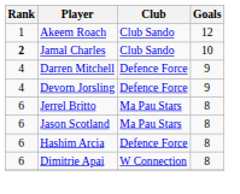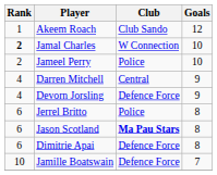 <table class="wikitable">
 <tr>
 <th>Rank</th>
 <th>Player</th>
 <th>Club</th>
 <th>Goals</th>
 </tr>
 <tr>
 <td align=center>1</td>
 <td> <a href='#'>Akeem Roach</a></td>
 <td><a href='#'>Club Sando</a></td>
 <td align=center>12</td>
 </tr>
 <tr>
 <td align=center><strong>2</strong></td>
 <td> <a href='#'>Jamal Charles</a></td>
-<td><a href='#'>Club Sando</a></td>
+<td><a href='#'>W Connection</a></td>
+<td align=center>10</td>
+</tr>
+<tr>
+<td align=center>2</td>
+<td> <a href='#'>Jameel Perry</a></td>
+<td><a href='#'>Police</a></td>
 <td align=center>10</td>
 </tr>
 <tr>
 <td align=center>4</td>
 <td> <a href='#'>Darren Mitchell</a></td>
-<td><a href='#'>Defence Force</a></td>
+<td><a href='#'>Central</a></td>
 <td align=center>9</td>
 </tr>
 <tr>
 <td align=center>4</td>
 <td> <a href='#'>Devorn Jorsling</a></td>
 <td><a href='#'>Defence Force</a></td>
 <td align=center>9</td>
 </tr>
 <tr>
 <td align=center>6</td>
 <td> <a href='#'>Jerrel Britto</a></td>
-<td><a href='#'>Ma Pau Stars</a></td>
+<td><a href='#'>Police</a></td>
 <td align=center>8</td>
 </tr>
 <tr>
 <td align=center>6</td>
 <td> <a href='#'>Jason Scotland</a></td>
-<td><a href='#'>Ma Pau Stars</a></td>
-<td align=center>8</td>
-</tr>
-<tr>
-<td align=center>6</td>
-<td> <a href='#'>Hashim Arcia</a></td>
-<td><a href='#'>Defence Force</a></td>
+<td><strong><a href='#'>Ma Pau Stars</a></strong></td>
 <td align=center>8</td>
 </tr>
 <tr>
 <td align=center>6</td>
 <td> <a href='#'>Dimitrie Apai</a></td>
-<td><a href='#'>W Connection</a></td>
+<td><a href='#'>Defence Force</a></td>
 <td align=center>8</td>
+</tr>
+<tr>
+<td align=center>10</td>
+<td> <a href='#'>Jamille Boatswain</a></td>
+<td><a href='#'>Defence Force</a></td>
+<td align=center>7</td>
 </tr>
 <tr>
 </tr>
 </table>
